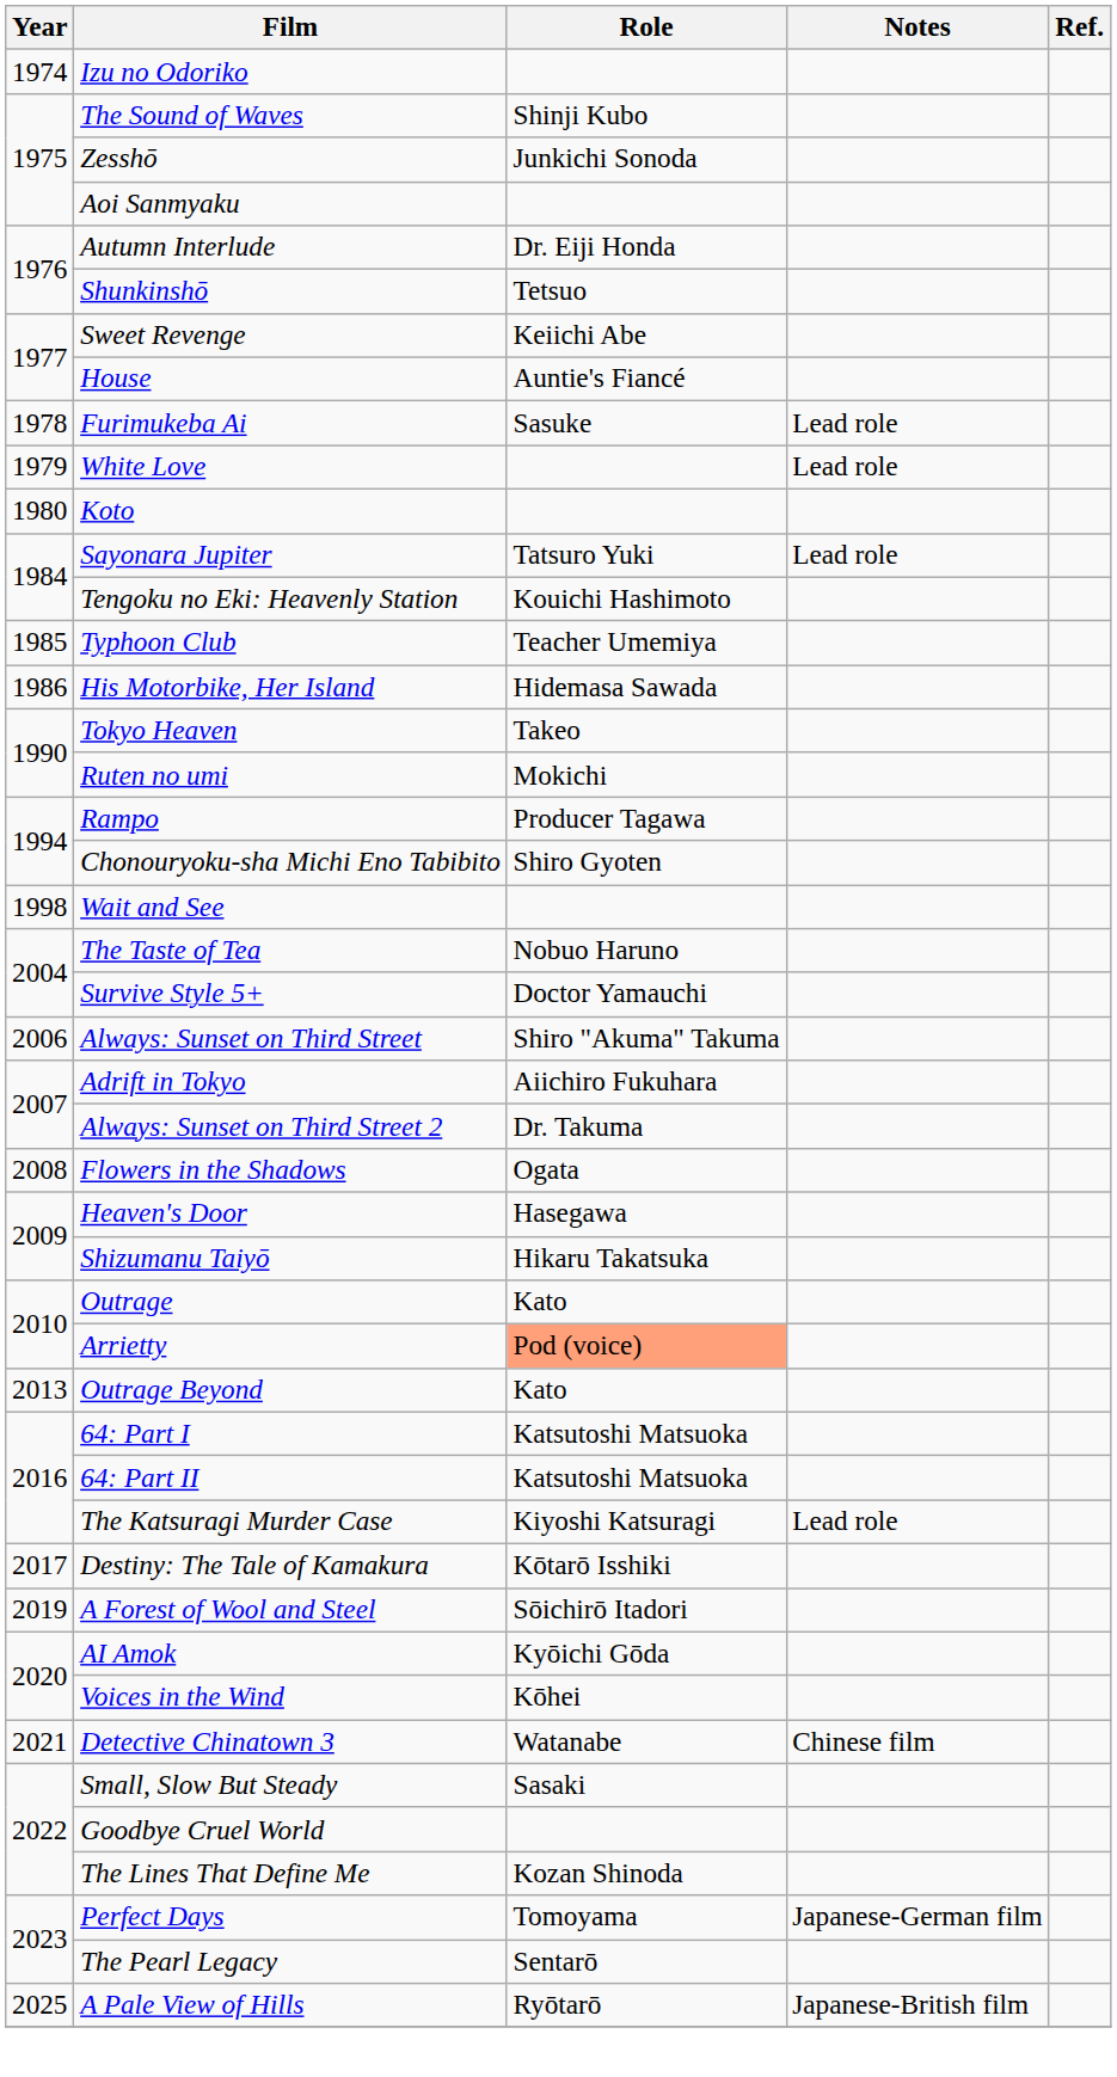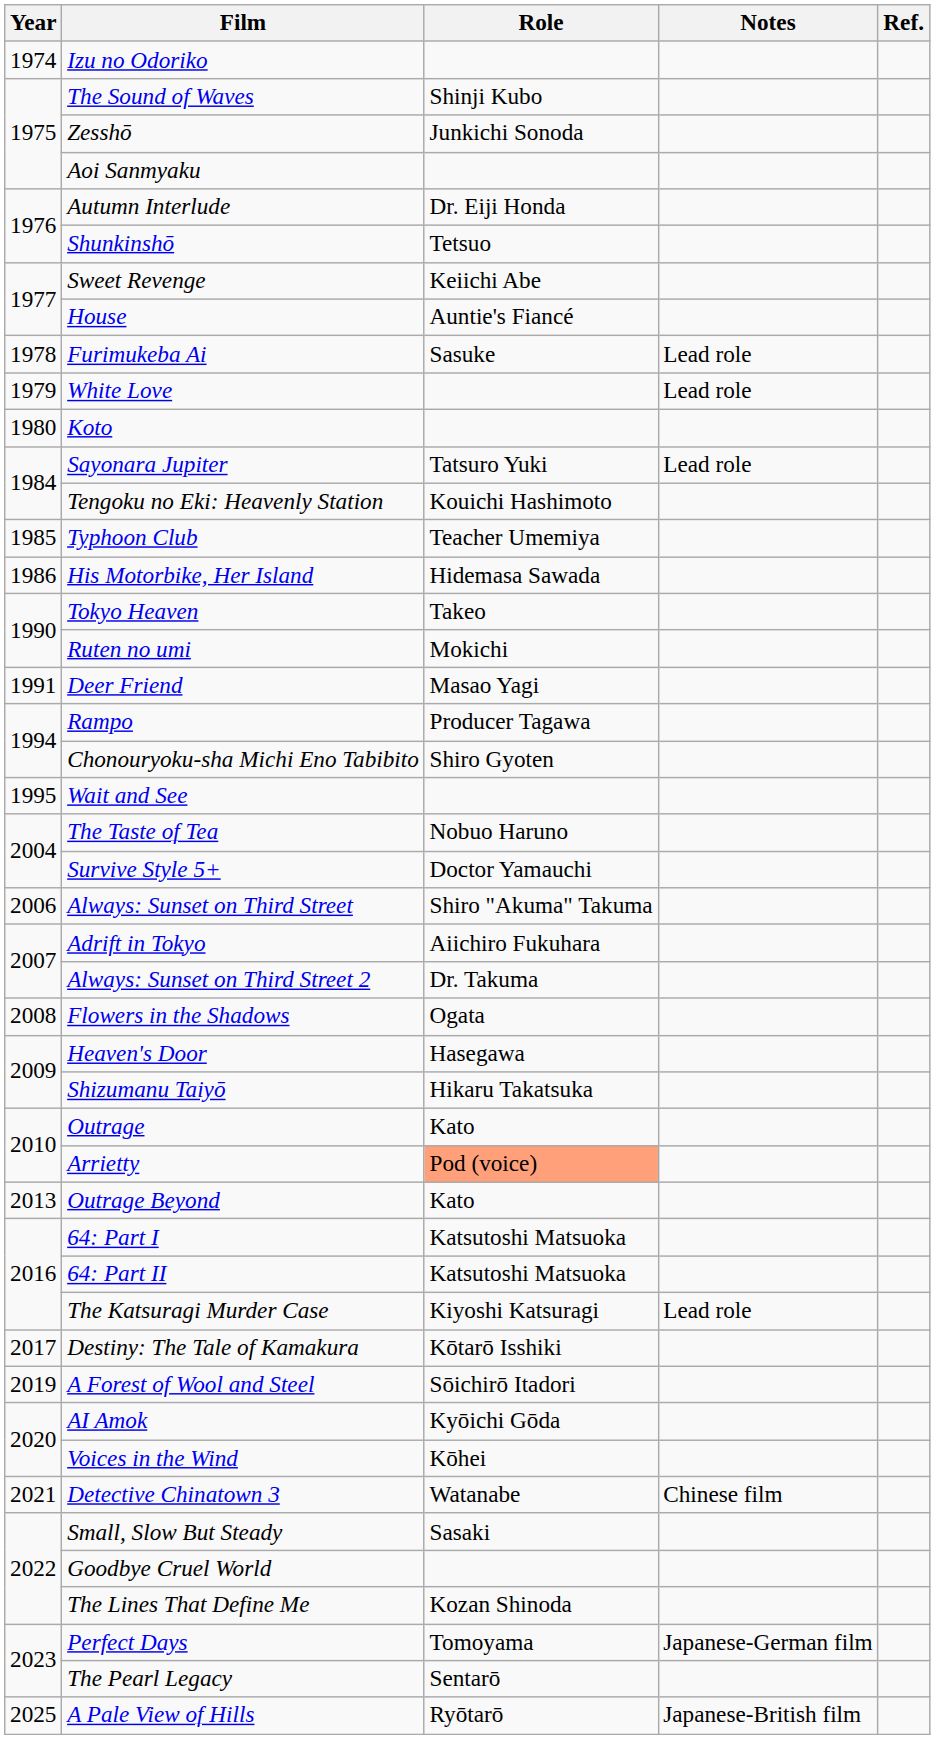 <table class="wikitable sortable">
 <tr>
 <th>Year</th>
 <th>Film</th>
 <th>Role</th>
 <th class="unsortable">Notes</th>
 <th class="unsortable">Ref.</th>
 </tr>
 <tr>
 <td>1974</td>
 <td><em><a href='#'>Izu no Odoriko</a></em></td>
 <td></td>
 <td></td>
 <td></td>
 </tr>
 <tr>
 <td rowspan=3>1975</td>
 <td><em><a href='#'>The Sound of Waves</a></em></td>
 <td>Shinji Kubo</td>
 <td></td>
 <td></td>
 </tr>
 <tr>
 <td><em>Zesshō</em></td>
 <td>Junkichi Sonoda</td>
 <td></td>
 <td></td>
 </tr>
 <tr>
 <td><em>Aoi Sanmyaku</em></td>
 <td></td>
 <td></td>
 <td></td>
 </tr>
 <tr>
 <td rowspan=2>1976</td>
 <td><em>Autumn Interlude</em></td>
 <td>Dr. Eiji Honda</td>
 <td></td>
 <td></td>
 </tr>
 <tr>
 <td><em><a href='#'>Shunkinshō</a></em></td>
 <td>Tetsuo</td>
 <td></td>
 <td></td>
 </tr>
 <tr>
 <td rowspan=2>1977</td>
 <td><em>Sweet Revenge</em></td>
 <td>Keiichi Abe</td>
 <td></td>
 <td></td>
 </tr>
 <tr>
 <td><em><a href='#'>House</a></em></td>
 <td>Auntie's Fiancé</td>
 <td></td>
 <td></td>
 </tr>
 <tr>
 <td>1978</td>
 <td><em><a href='#'>Furimukeba Ai</a></em></td>
 <td>Sasuke</td>
 <td>Lead role</td>
 <td></td>
 </tr>
 <tr>
 <td>1979</td>
 <td><em><a href='#'>White Love</a></em></td>
 <td></td>
 <td>Lead role</td>
 <td></td>
 </tr>
 <tr>
 <td>1980</td>
 <td><em><a href='#'>Koto</a></em></td>
 <td></td>
 <td></td>
 <td></td>
 </tr>
 <tr>
 <td rowspan="2">1984</td>
 <td><em><a href='#'>Sayonara Jupiter</a></em></td>
 <td>Tatsuro Yuki</td>
 <td>Lead role</td>
 <td></td>
 </tr>
 <tr>
 <td><em>Tengoku no Eki: Heavenly Station</em></td>
 <td>Kouichi Hashimoto</td>
 <td></td>
 <td></td>
 </tr>
 <tr>
 <td>1985</td>
 <td><em><a href='#'>Typhoon Club</a></em></td>
 <td>Teacher Umemiya</td>
 <td></td>
 <td></td>
 </tr>
 <tr>
 <td>1986</td>
 <td><em><a href='#'>His Motorbike, Her Island</a></em></td>
 <td>Hidemasa Sawada</td>
 <td></td>
 <td></td>
 </tr>
 <tr>
 <td rowspan=2>1990</td>
 <td><em><a href='#'>Tokyo Heaven</a></em></td>
 <td>Takeo</td>
 <td></td>
 <td></td>
 </tr>
 <tr>
 <td><em><a href='#'>Ruten no umi</a></em></td>
 <td>Mokichi</td>
 <td></td>
 <td></td>
 </tr>
 <tr>
+<td>1991</td>
+<td><em><a href='#'>Deer Friend</a></em></td>
+<td>Masao Yagi</td>
+<td></td>
+<td></td>
+</tr>
+<tr>
 <td rowspan="2">1994</td>
 <td><em><a href='#'>Rampo</a></em></td>
 <td>Producer Tagawa</td>
 <td></td>
 <td></td>
 </tr>
 <tr>
 <td><em>Chonouryoku-sha Michi Eno Tabibito</em></td>
 <td>Shiro Gyoten</td>
 <td></td>
 <td></td>
 </tr>
 <tr>
-<td>1998</td>
+<td>1995</td>
 <td><em><a href='#'>Wait and See</a></em></td>
 <td></td>
 <td></td>
 <td></td>
 </tr>
 <tr>
 <td rowspan="2">2004</td>
 <td><em><a href='#'>The Taste of Tea</a></em></td>
 <td>Nobuo Haruno</td>
 <td></td>
 <td></td>
 </tr>
 <tr>
 <td><em><a href='#'>Survive Style 5+</a></em></td>
 <td>Doctor Yamauchi</td>
 <td></td>
 <td></td>
 </tr>
 <tr>
 <td>2006</td>
 <td><em><a href='#'>Always: Sunset on Third Street</a></em></td>
 <td>Shiro "Akuma" Takuma</td>
 <td></td>
 <td></td>
 </tr>
 <tr>
 <td rowspan="2">2007</td>
 <td><em><a href='#'>Adrift in Tokyo</a></em></td>
 <td>Aiichiro Fukuhara</td>
 <td></td>
 <td></td>
 </tr>
 <tr>
 <td><em><a href='#'>Always: Sunset on Third Street 2</a></em></td>
 <td>Dr. Takuma</td>
 <td></td>
 <td></td>
 </tr>
 <tr>
 <td>2008</td>
 <td><em><a href='#'>Flowers in the Shadows</a></em></td>
 <td>Ogata</td>
 <td></td>
 <td></td>
 </tr>
 <tr>
 <td rowspan="2">2009</td>
 <td><em><a href='#'>Heaven's Door</a></em></td>
 <td>Hasegawa</td>
 <td></td>
 <td></td>
 </tr>
 <tr>
 <td><em><a href='#'>Shizumanu Taiyō</a></em></td>
 <td>Hikaru Takatsuka</td>
 <td></td>
 <td></td>
 </tr>
 <tr>
 <td rowspan="2">2010</td>
 <td><em><a href='#'>Outrage</a></em></td>
 <td>Kato</td>
 <td></td>
 <td></td>
 </tr>
 <tr>
 <td><em><a href='#'>Arrietty</a></em></td>
 <td style="background: lightsalmon;">Pod (voice)</td>
 <td></td>
 <td></td>
 </tr>
 <tr>
 <td>2013</td>
 <td><em><a href='#'>Outrage Beyond</a></em></td>
 <td>Kato</td>
 <td></td>
 <td></td>
 </tr>
 <tr>
 <td rowspan="3">2016</td>
 <td><em><a href='#'>64: Part I</a></em></td>
 <td>Katsutoshi Matsuoka</td>
 <td></td>
 <td></td>
 </tr>
 <tr>
 <td><em><a href='#'>64: Part II</a></em></td>
 <td>Katsutoshi Matsuoka</td>
 <td></td>
 <td></td>
 </tr>
 <tr>
 <td><em>The Katsuragi Murder Case</em></td>
 <td>Kiyoshi Katsuragi</td>
 <td>Lead role</td>
 <td></td>
 </tr>
 <tr>
 <td rowspan="1">2017</td>
 <td><em>Destiny: The Tale of Kamakura</em></td>
 <td>Kōtarō Isshiki</td>
 <td></td>
 <td></td>
 </tr>
 <tr>
 <td rowspan="1">2019</td>
 <td><em><a href='#'>A Forest of Wool and Steel</a></em></td>
 <td>Sōichirō Itadori</td>
 <td></td>
 <td></td>
 </tr>
 <tr>
 <td rowspan="2">2020</td>
 <td><em><a href='#'>AI Amok</a></em></td>
 <td>Kyōichi Gōda</td>
 <td></td>
 <td></td>
 </tr>
 <tr>
 <td><em><a href='#'>Voices in the Wind</a></em></td>
 <td>Kōhei</td>
 <td></td>
 <td></td>
 </tr>
 <tr>
 <td rowspan="1">2021</td>
 <td><em><a href='#'>Detective Chinatown 3</a></em></td>
 <td>Watanabe</td>
 <td>Chinese film</td>
 <td></td>
 </tr>
 <tr>
 <td rowspan="3">2022</td>
 <td><em>Small, Slow But Steady</em></td>
 <td>Sasaki</td>
 <td></td>
 <td></td>
 </tr>
 <tr>
 <td><em>Goodbye Cruel World</em></td>
 <td></td>
 <td></td>
 <td></td>
 </tr>
 <tr>
 <td><em>The Lines That Define Me</em></td>
 <td>Kozan Shinoda</td>
 <td></td>
 <td></td>
 </tr>
 <tr>
 <td rowspan="2">2023</td>
 <td><em><a href='#'>Perfect Days</a></em></td>
 <td>Tomoyama</td>
 <td>Japanese-German film</td>
 <td></td>
 </tr>
 <tr>
 <td><em>The Pearl Legacy</em></td>
 <td>Sentarō</td>
 <td></td>
 <td></td>
 </tr>
 <tr>
 <td>2025</td>
 <td><em><a href='#'>A Pale View of Hills</a></em></td>
 <td>Ryōtarō</td>
 <td>Japanese-British film</td>
 <td></td>
 </tr>
 <tr>
 </tr>
 </table>
